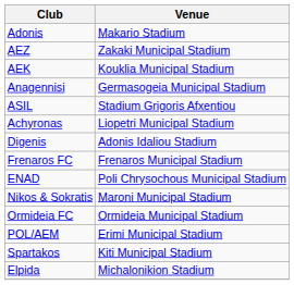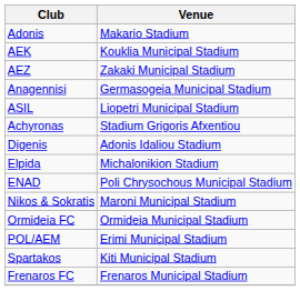 <table class="wikitable" style="font-size:90%">
 <tr>
 <th>Club</th>
 <th>Venue</th>
 </tr>
 <tr>
 <td><a href='#'>Adonis</a></td>
 <td><a href='#'>Makario Stadium</a></td>
 </tr>
 <tr>
+<td><a href='#'>AEK</a></td>
+<td><a href='#'>Kouklia Municipal Stadium</a></td>
+</tr>
+<tr>
 <td><a href='#'>AEZ</a></td>
 <td><a href='#'>Zakaki Municipal Stadium</a></td>
-</tr>
-<tr>
-<td><a href='#'>AEK</a></td>
-<td><a href='#'>Kouklia Municipal Stadium</a></td>
 </tr>
 <tr>
 <td><a href='#'>Anagennisi</a></td>
 <td><a href='#'>Germasogeia Municipal Stadium</a></td>
 </tr>
 <tr>
 <td><a href='#'>ASIL</a></td>
-<td><a href='#'>Stadium Grigoris Afxentiou</a></td>
+<td><a href='#'>Liopetri Municipal Stadium</a></td>
 </tr>
 <tr>
 <td><a href='#'>Achyronas</a></td>
-<td><a href='#'>Liopetri Municipal Stadium</a></td>
+<td><a href='#'>Stadium Grigoris Afxentiou</a></td>
 </tr>
 <tr>
 <td><a href='#'>Digenis</a></td>
 <td><a href='#'>Adonis Idaliou Stadium</a></td>
 </tr>
 <tr>
-<td><a href='#'>Frenaros FC</a></td>
-<td><a href='#'>Frenaros Municipal Stadium</a></td>
+<td><a href='#'>Elpida</a></td>
+<td><a href='#'>Michalonikion Stadium</a></td>
 </tr>
 <tr>
 <td><a href='#'>ENAD</a></td>
 <td><a href='#'>Poli Chrysochous Municipal Stadium</a></td>
 </tr>
 <tr>
 <td><a href='#'>Nikos & Sokratis</a></td>
 <td><a href='#'>Maroni Municipal Stadium</a></td>
 </tr>
 <tr>
 <td><a href='#'>Ormideia FC</a></td>
 <td><a href='#'>Ormideia Municipal Stadium</a></td>
 </tr>
 <tr>
 <td><a href='#'>POL/AEM</a></td>
 <td><a href='#'>Erimi Municipal Stadium</a></td>
 </tr>
 <tr>
 <td><a href='#'>Spartakos</a></td>
 <td><a href='#'>Kiti Municipal Stadium</a></td>
 </tr>
 <tr>
-<td><a href='#'>Elpida</a></td>
-<td><a href='#'>Michalonikion Stadium</a></td>
+<td><a href='#'>Frenaros FC</a></td>
+<td><a href='#'>Frenaros Municipal Stadium</a></td>
 </tr>
 <tr>
 </tr>
 </table>
